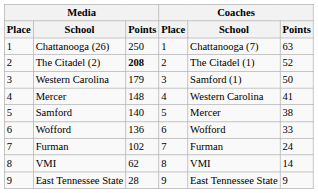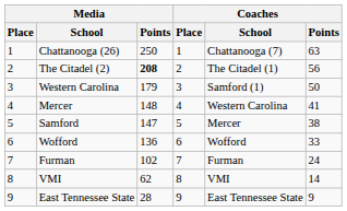 <table Class="wikitable">
 <tr align=center>
 <th colspan=3>Media</th>
 <th colspan=3>Coaches</th>
 </tr>
 <tr align=center>
 <th>Place</th>
 <th>School</th>
 <th>Points</th>
 <th>Place</th>
 <th>School</th>
 <th>Points</th>
 </tr>
 <tr>
 <td>1</td>
 <td>Chattanooga (26)</td>
 <td>250</td>
 <td>1</td>
 <td>Chattanooga (7)</td>
 <td>63</td>
 </tr>
 <tr>
 <td>2</td>
 <td>The Citadel (2)</td>
 <td><strong>208</strong></td>
 <td>2</td>
 <td>The Citadel (1)</td>
-<td>52</td>
+<td>56</td>
 </tr>
 <tr>
 <td>3</td>
 <td>Western Carolina</td>
 <td>179</td>
 <td>3</td>
 <td>Samford (1)</td>
 <td>50</td>
 </tr>
 <tr>
 <td>4</td>
 <td>Mercer</td>
 <td>148</td>
 <td>4</td>
 <td>Western Carolina</td>
 <td>41</td>
 </tr>
 <tr>
 <td>5</td>
 <td>Samford</td>
-<td>140</td>
+<td>147</td>
 <td>5</td>
 <td>Mercer</td>
 <td>38</td>
 </tr>
 <tr>
 <td>6</td>
 <td>Wofford</td>
 <td>136</td>
 <td>6</td>
 <td>Wofford</td>
 <td>33</td>
 </tr>
 <tr>
 <td>7</td>
 <td>Furman</td>
 <td>102</td>
 <td>7</td>
 <td>Furman</td>
 <td>24</td>
 </tr>
 <tr>
 <td>8</td>
 <td>VMI</td>
 <td>62</td>
 <td>8</td>
 <td>VMI</td>
 <td>14</td>
 </tr>
 <tr>
 <td>9</td>
 <td>East Tennessee State</td>
 <td>28</td>
 <td>9</td>
 <td>East Tennessee State</td>
 <td>9</td>
 </tr>
 </table>
